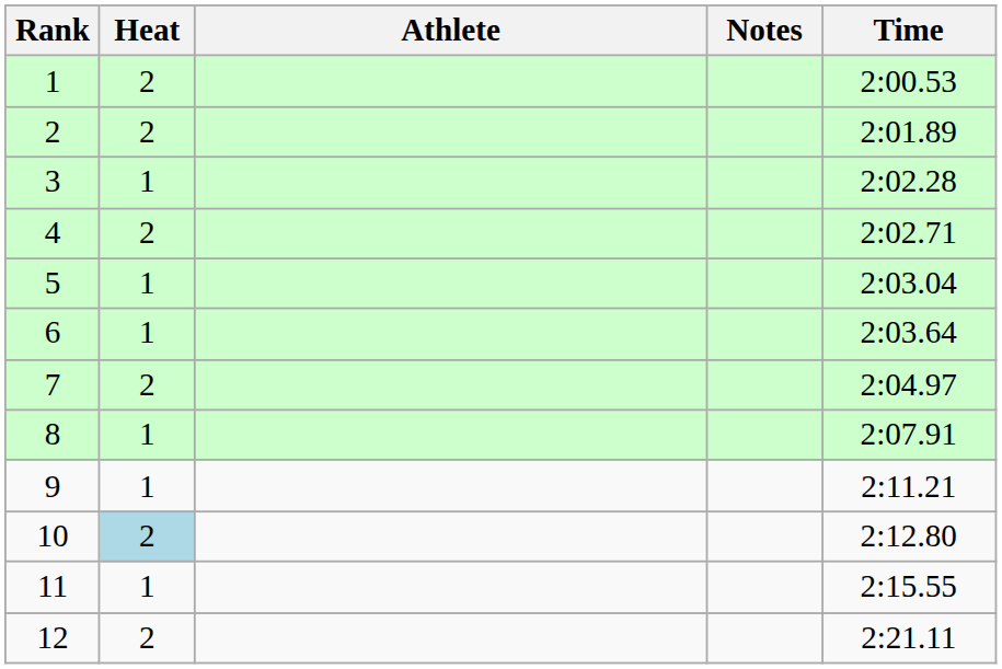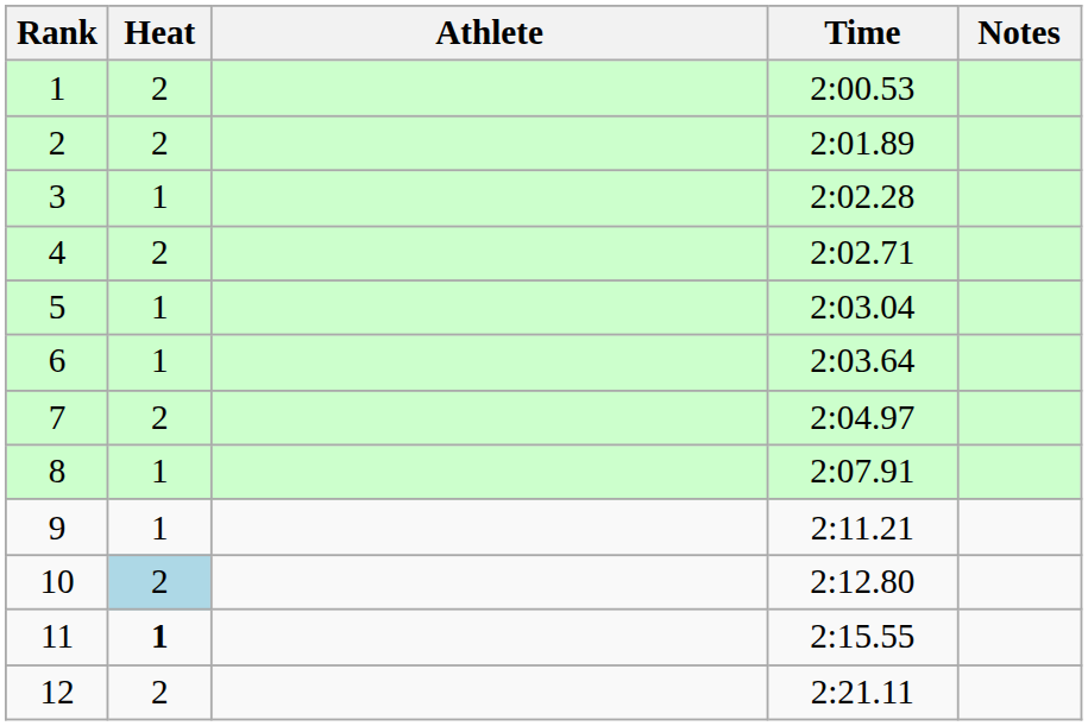 <table class="wikitable" style="text-align:center">
 <tr>
 <th width=40>Rank</th>
 <th width=40>Heat</th>
 <th width=250>Athlete</th>
+<th width=80>Time</th>
 <th width=50>Notes</th>
-<th width=80>Time</th>
 </tr>
 <tr bgcolor="ccffcc">
 <td>1</td>
 <td>2</td>
 <td align=left></td>
+<td>2:00.53</td>
 <td></td>
-<td>2:00.53</td>
 </tr>
 <tr bgcolor="ccffcc">
 <td>2</td>
 <td>2</td>
 <td align=left></td>
+<td>2:01.89</td>
 <td></td>
-<td>2:01.89</td>
 </tr>
 <tr bgcolor="ccffcc">
 <td>3</td>
 <td>1</td>
 <td align=left></td>
+<td>2:02.28</td>
 <td></td>
-<td>2:02.28</td>
 </tr>
 <tr bgcolor="ccffcc">
 <td>4</td>
 <td>2</td>
 <td align=left></td>
+<td>2:02.71</td>
 <td></td>
-<td>2:02.71</td>
 </tr>
 <tr bgcolor="ccffcc">
 <td>5</td>
 <td>1</td>
 <td align=left></td>
+<td>2:03.04</td>
 <td></td>
-<td>2:03.04</td>
 </tr>
 <tr bgcolor="ccffcc">
 <td>6</td>
 <td>1</td>
 <td align=left></td>
+<td>2:03.64</td>
 <td></td>
-<td>2:03.64</td>
 </tr>
 <tr bgcolor="ccffcc">
 <td>7</td>
 <td>2</td>
 <td align=left></td>
+<td>2:04.97</td>
 <td></td>
-<td>2:04.97</td>
 </tr>
 <tr bgcolor="ccffcc">
 <td>8</td>
 <td>1</td>
 <td align=left></td>
+<td>2:07.91</td>
 <td></td>
-<td>2:07.91</td>
 </tr>
 <tr>
 <td>9</td>
 <td>1</td>
 <td align=left></td>
+<td>2:11.21</td>
 <td></td>
-<td>2:11.21</td>
 </tr>
 <tr>
 <td>10</td>
 <td style="background: lightblue;">2</td>
 <td align=left></td>
+<td>2:12.80</td>
 <td></td>
-<td>2:12.80</td>
 </tr>
 <tr>
 <td>11</td>
-<td>1</td>
+<td><strong>1</strong></td>
 <td align=left></td>
+<td>2:15.55</td>
 <td></td>
-<td>2:15.55</td>
 </tr>
 <tr>
 <td>12</td>
 <td>2</td>
 <td align=left></td>
+<td>2:21.11</td>
 <td></td>
-<td>2:21.11</td>
 </tr>
 </table>
